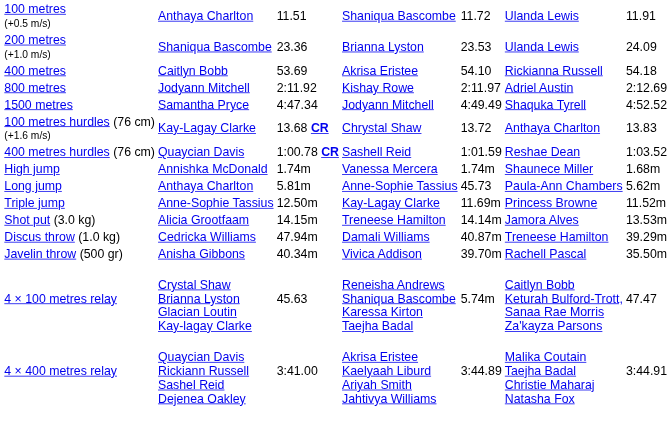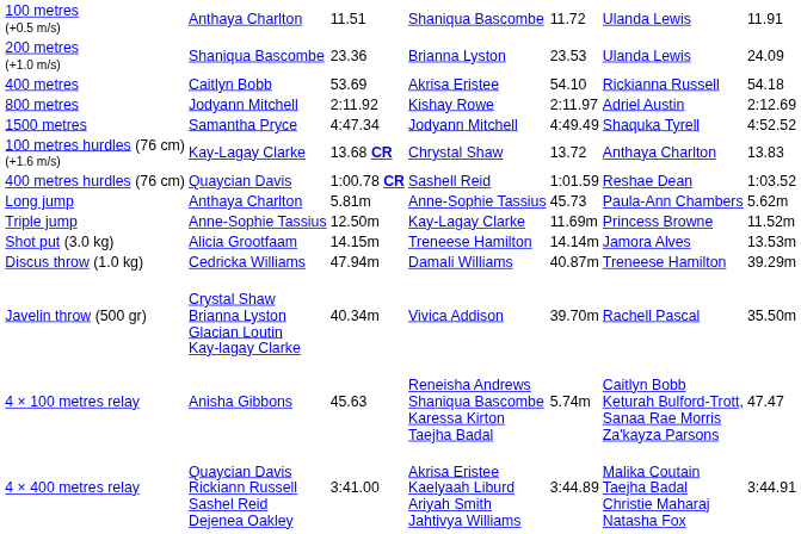 <table>
 <tr>
 <td><a href='#'>100 metres</a> <br> <small>(+0.5 m/s)</small></td>
 <td align=left><a href='#'>Anthaya Charlton</a> <br> </td>
 <td>11.51</td>
 <td align=left><a href='#'>Shaniqua Bascombe</a> <br> </td>
 <td>11.72</td>
 <td align=left><a href='#'>Ulanda Lewis</a> <br> <small></small></td>
 <td>11.91</td>
 </tr>
 <tr>
 <td><a href='#'>200 metres</a> <br> <small>(+1.0 m/s)</small></td>
 <td align=left><a href='#'>Shaniqua Bascombe</a> <br> </td>
 <td>23.36</td>
 <td align=left><a href='#'>Brianna Lyston</a> <br> </td>
 <td>23.53</td>
 <td align=left><a href='#'>Ulanda Lewis</a> <br> <small></small></td>
 <td>24.09</td>
 </tr>
 <tr>
 <td><a href='#'>400 metres</a></td>
 <td align=left><a href='#'>Caitlyn Bobb</a> <br> </td>
 <td>53.69</td>
 <td align=left><a href='#'>Akrisa Eristee</a> <br> </td>
 <td>54.10</td>
 <td align=left><a href='#'>Rickianna Russell</a> <br> </td>
 <td>54.18</td>
 </tr>
 <tr>
 <td><a href='#'>800 metres</a></td>
 <td align=left><a href='#'>Jodyann Mitchell</a> <br> </td>
 <td>2:11.92</td>
 <td align=left><a href='#'>Kishay Rowe</a> <br> </td>
 <td>2:11.97</td>
 <td align=left><a href='#'>Adriel Austin</a> <br> </td>
 <td>2:12.69</td>
 </tr>
 <tr>
 <td><a href='#'>1500 metres</a></td>
 <td align=left><a href='#'>Samantha Pryce</a> <br> </td>
 <td>4:47.34</td>
 <td align=left><a href='#'>Jodyann Mitchell</a> <br> </td>
 <td>4:49.49</td>
 <td align=left><a href='#'>Shaquka Tyrell</a> <br> </td>
 <td>4:52.52</td>
 </tr>
 <tr>
 <td><a href='#'>100 metres hurdles</a> (76 cm) <br> <small>(+1.6 m/s)</small></td>
 <td align=left><a href='#'>Kay-Lagay Clarke</a> <br> </td>
 <td>13.68 <strong><a href='#'>CR</a></strong></td>
 <td align=left><a href='#'>Chrystal Shaw</a> <br> </td>
 <td>13.72</td>
 <td align=left><a href='#'>Anthaya Charlton</a> <br> </td>
 <td>13.83</td>
 </tr>
 <tr>
 <td><a href='#'>400 metres hurdles</a> (76 cm)</td>
 <td align=left><a href='#'>Quaycian Davis</a> <br> </td>
 <td>1:00.78 <strong><a href='#'>CR</a></strong></td>
 <td align=left><a href='#'>Sashell Reid</a> <br> </td>
 <td>1:01.59</td>
 <td align=left><a href='#'>Reshae Dean</a> <br> </td>
 <td>1:03.52</td>
 </tr>
 <tr>
-<td><a href='#'>High jump</a></td>
-<td align=left><a href='#'>Annishka McDonald</a> <br> </td>
-<td>1.74m</td>
-<td align=left><a href='#'>Vanessa Mercera</a> <br> </td>
-<td>1.74m</td>
-<td align=left><a href='#'>Shaunece Miller</a> <br> </td>
-<td>1.68m</td>
-</tr>
-<tr>
 <td><a href='#'>Long jump</a></td>
 <td align=left><a href='#'>Anthaya Charlton</a> <br> </td>
 <td>5.81m</td>
 <td align=left><a href='#'>Anne-Sophie Tassius</a> <br> </td>
 <td>45.73</td>
 <td align=left><a href='#'>Paula-Ann Chambers</a> <br> </td>
 <td>5.62m</td>
 </tr>
 <tr>
 <td><a href='#'>Triple jump</a></td>
 <td align=left><a href='#'>Anne-Sophie Tassius</a> <br> </td>
 <td>12.50m</td>
 <td align=left><a href='#'>Kay-Lagay Clarke</a> <br> </td>
 <td>11.69m</td>
 <td align=left><a href='#'>Princess Browne</a> <br> </td>
 <td>11.52m</td>
 </tr>
 <tr>
 <td><a href='#'>Shot put</a> (3.0 kg)</td>
 <td align=left><a href='#'>Alicia Grootfaam</a> <br> </td>
 <td>14.15m</td>
 <td align=left><a href='#'>Treneese Hamilton</a> <br> </td>
 <td>14.14m</td>
 <td align=left><a href='#'>Jamora Alves</a> <br> </td>
 <td>13.53m</td>
 </tr>
 <tr>
 <td><a href='#'>Discus throw</a> (1.0 kg)</td>
 <td align=left><a href='#'>Cedricka Williams</a> <br> </td>
 <td>47.94m</td>
 <td align=left><a href='#'>Damali Williams</a> <br> </td>
 <td>40.87m</td>
 <td align=left><a href='#'>Treneese Hamilton</a> <br> </td>
 <td>39.29m</td>
 </tr>
 <tr>
 <td><a href='#'>Javelin throw</a> (500 gr)</td>
-<td align=left><a href='#'>Anisha Gibbons</a> <br> </td>
+<td align=left> <br> <a href='#'>Crystal Shaw</a> <br> <a href='#'>Brianna Lyston</a> <br> <a href='#'>Glacian Loutin</a> <br> <a href='#'>Kay-lagay Clarke</a></td>
 <td>40.34m</td>
 <td align=left><a href='#'>Vivica Addison</a> <br> </td>
 <td>39.70m</td>
 <td align=left><a href='#'>Rachell Pascal</a> <br> </td>
 <td>35.50m</td>
 </tr>
 <tr>
 <td><a href='#'>4 × 100 metres relay</a></td>
-<td align=left> <br> <a href='#'>Crystal Shaw</a> <br> <a href='#'>Brianna Lyston</a> <br> <a href='#'>Glacian Loutin</a> <br> <a href='#'>Kay-lagay Clarke</a></td>
+<td align=left><a href='#'>Anisha Gibbons</a> <br> </td>
 <td>45.63</td>
 <td align=left> <br> <a href='#'>Reneisha Andrews</a> <br> <a href='#'>Shaniqua Bascombe</a> <br> <a href='#'>Karessa Kirton</a> <br> <a href='#'>Taejha Badal</a></td>
 <td>5.74m</td>
 <td align=left> <br> <a href='#'>Caitlyn Bobb</a> <br> <a href='#'>Keturah Bulford-Trott,</a> <br> <a href='#'>Sanaa Rae Morris</a> <br> <a href='#'>Za'kayza Parsons</a></td>
 <td>47.47</td>
 </tr>
 <tr>
 <td><a href='#'>4 × 400 metres relay</a></td>
 <td align=left> <br> <a href='#'>Quaycian Davis</a> <br> <a href='#'>Rickiann Russell</a> <br> <a href='#'>Sashel Reid</a> <br> <a href='#'>Dejenea Oakley</a></td>
 <td>3:41.00</td>
 <td align=left> <br> <a href='#'>Akrisa Eristee</a> <br> <a href='#'>Kaelyaah Liburd</a> <br> <a href='#'>Ariyah Smith</a> <br> <a href='#'>Jahtivya Williams</a></td>
 <td>3:44.89</td>
 <td align=left> <br> <a href='#'>Malika Coutain</a> <br> <a href='#'>Taejha Badal</a> <br> <a href='#'>Christie Maharaj</a> <br> <a href='#'>Natasha Fox</a></td>
 <td>3:44.91</td>
 </tr>
 </table>
